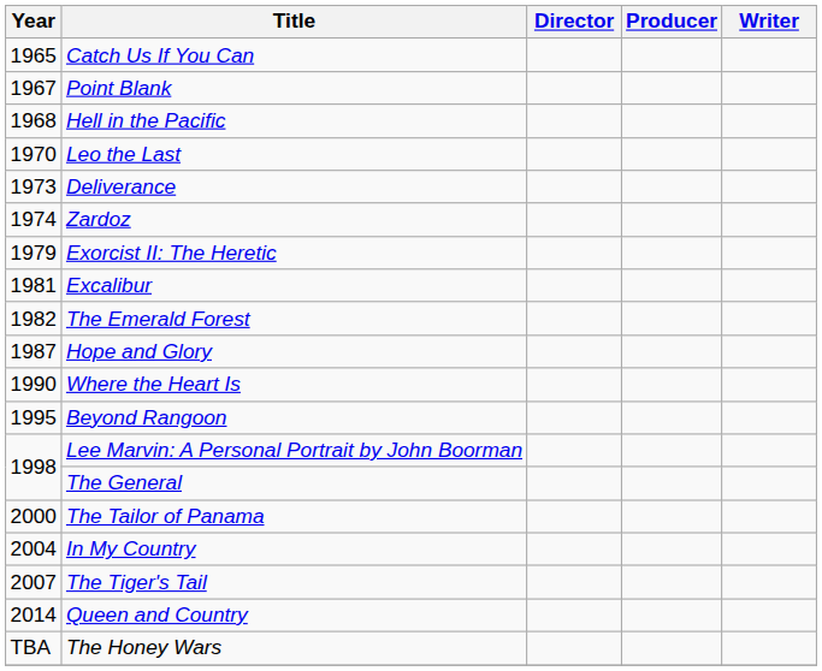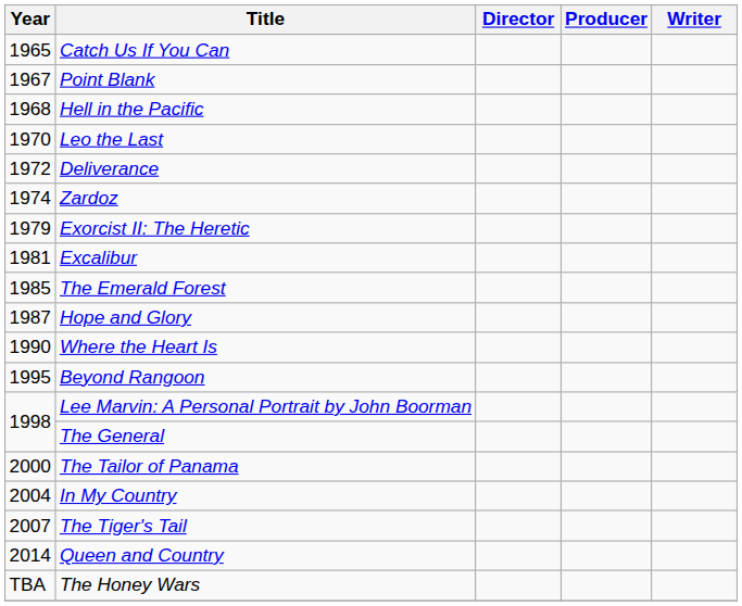 <table class="wikitable">
 <tr>
 <th>Year</th>
 <th>Title</th>
 <th width=65><a href='#'>Director</a></th>
 <th width=65><a href='#'>Producer</a></th>
 <th width=65><a href='#'>Writer</a></th>
 </tr>
 <tr>
 <td>1965</td>
 <td><em><a href='#'>Catch Us If You Can</a></em></td>
 <td></td>
 <td></td>
 <td></td>
 </tr>
 <tr>
 <td>1967</td>
 <td><em><a href='#'>Point Blank</a></em></td>
 <td></td>
 <td></td>
 <td></td>
 </tr>
 <tr>
 <td>1968</td>
 <td><em><a href='#'>Hell in the Pacific</a></em></td>
 <td></td>
 <td></td>
 <td></td>
 </tr>
 <tr>
 <td>1970</td>
 <td><em><a href='#'>Leo the Last</a></em></td>
 <td></td>
 <td></td>
 <td></td>
 </tr>
 <tr>
-<td>1973</td>
+<td>1972</td>
 <td><em><a href='#'>Deliverance</a></em></td>
 <td></td>
 <td></td>
 <td></td>
 </tr>
 <tr>
 <td>1974</td>
 <td><em><a href='#'>Zardoz</a></em></td>
 <td></td>
 <td></td>
 <td></td>
 </tr>
 <tr>
 <td>1979</td>
 <td><em><a href='#'>Exorcist II: The Heretic</a></em></td>
 <td></td>
 <td></td>
 <td></td>
 </tr>
 <tr>
 <td>1981</td>
 <td><em><a href='#'>Excalibur</a></em></td>
 <td></td>
 <td></td>
 <td></td>
 </tr>
 <tr>
-<td>1982</td>
+<td>1985</td>
 <td><em><a href='#'>The Emerald Forest</a></em></td>
 <td></td>
 <td></td>
 <td></td>
 </tr>
 <tr>
 <td>1987</td>
 <td><em><a href='#'>Hope and Glory</a></em></td>
 <td></td>
 <td></td>
 <td></td>
 </tr>
 <tr>
 <td>1990</td>
 <td><em><a href='#'>Where the Heart Is</a></em></td>
 <td></td>
 <td></td>
 <td></td>
 </tr>
 <tr>
 <td>1995</td>
 <td><em><a href='#'>Beyond Rangoon</a></em></td>
 <td></td>
 <td></td>
 <td></td>
 </tr>
 <tr>
 <td rowspan=2>1998</td>
 <td><em><a href='#'>Lee Marvin: A Personal Portrait by John Boorman</a></em></td>
 <td></td>
 <td></td>
 <td></td>
 </tr>
 <tr>
 <td><em><a href='#'>The General</a></em></td>
 <td></td>
 <td></td>
 <td></td>
 </tr>
 <tr>
 <td>2000</td>
 <td><em><a href='#'>The Tailor of Panama</a></em></td>
 <td></td>
 <td></td>
 <td></td>
 </tr>
 <tr>
 <td>2004</td>
 <td><em><a href='#'>In My Country</a></em></td>
 <td></td>
 <td></td>
 <td></td>
 </tr>
 <tr>
 <td>2007</td>
 <td><em><a href='#'>The Tiger's Tail</a></em></td>
 <td></td>
 <td></td>
 <td></td>
 </tr>
 <tr>
 <td>2014</td>
 <td><em><a href='#'>Queen and Country</a></em></td>
 <td></td>
 <td></td>
 <td></td>
 </tr>
 <tr>
 <td>TBA</td>
 <td><em>The Honey Wars</em></td>
 <td></td>
 <td></td>
 <td></td>
 </tr>
 <tr>
 </tr>
 </table>
